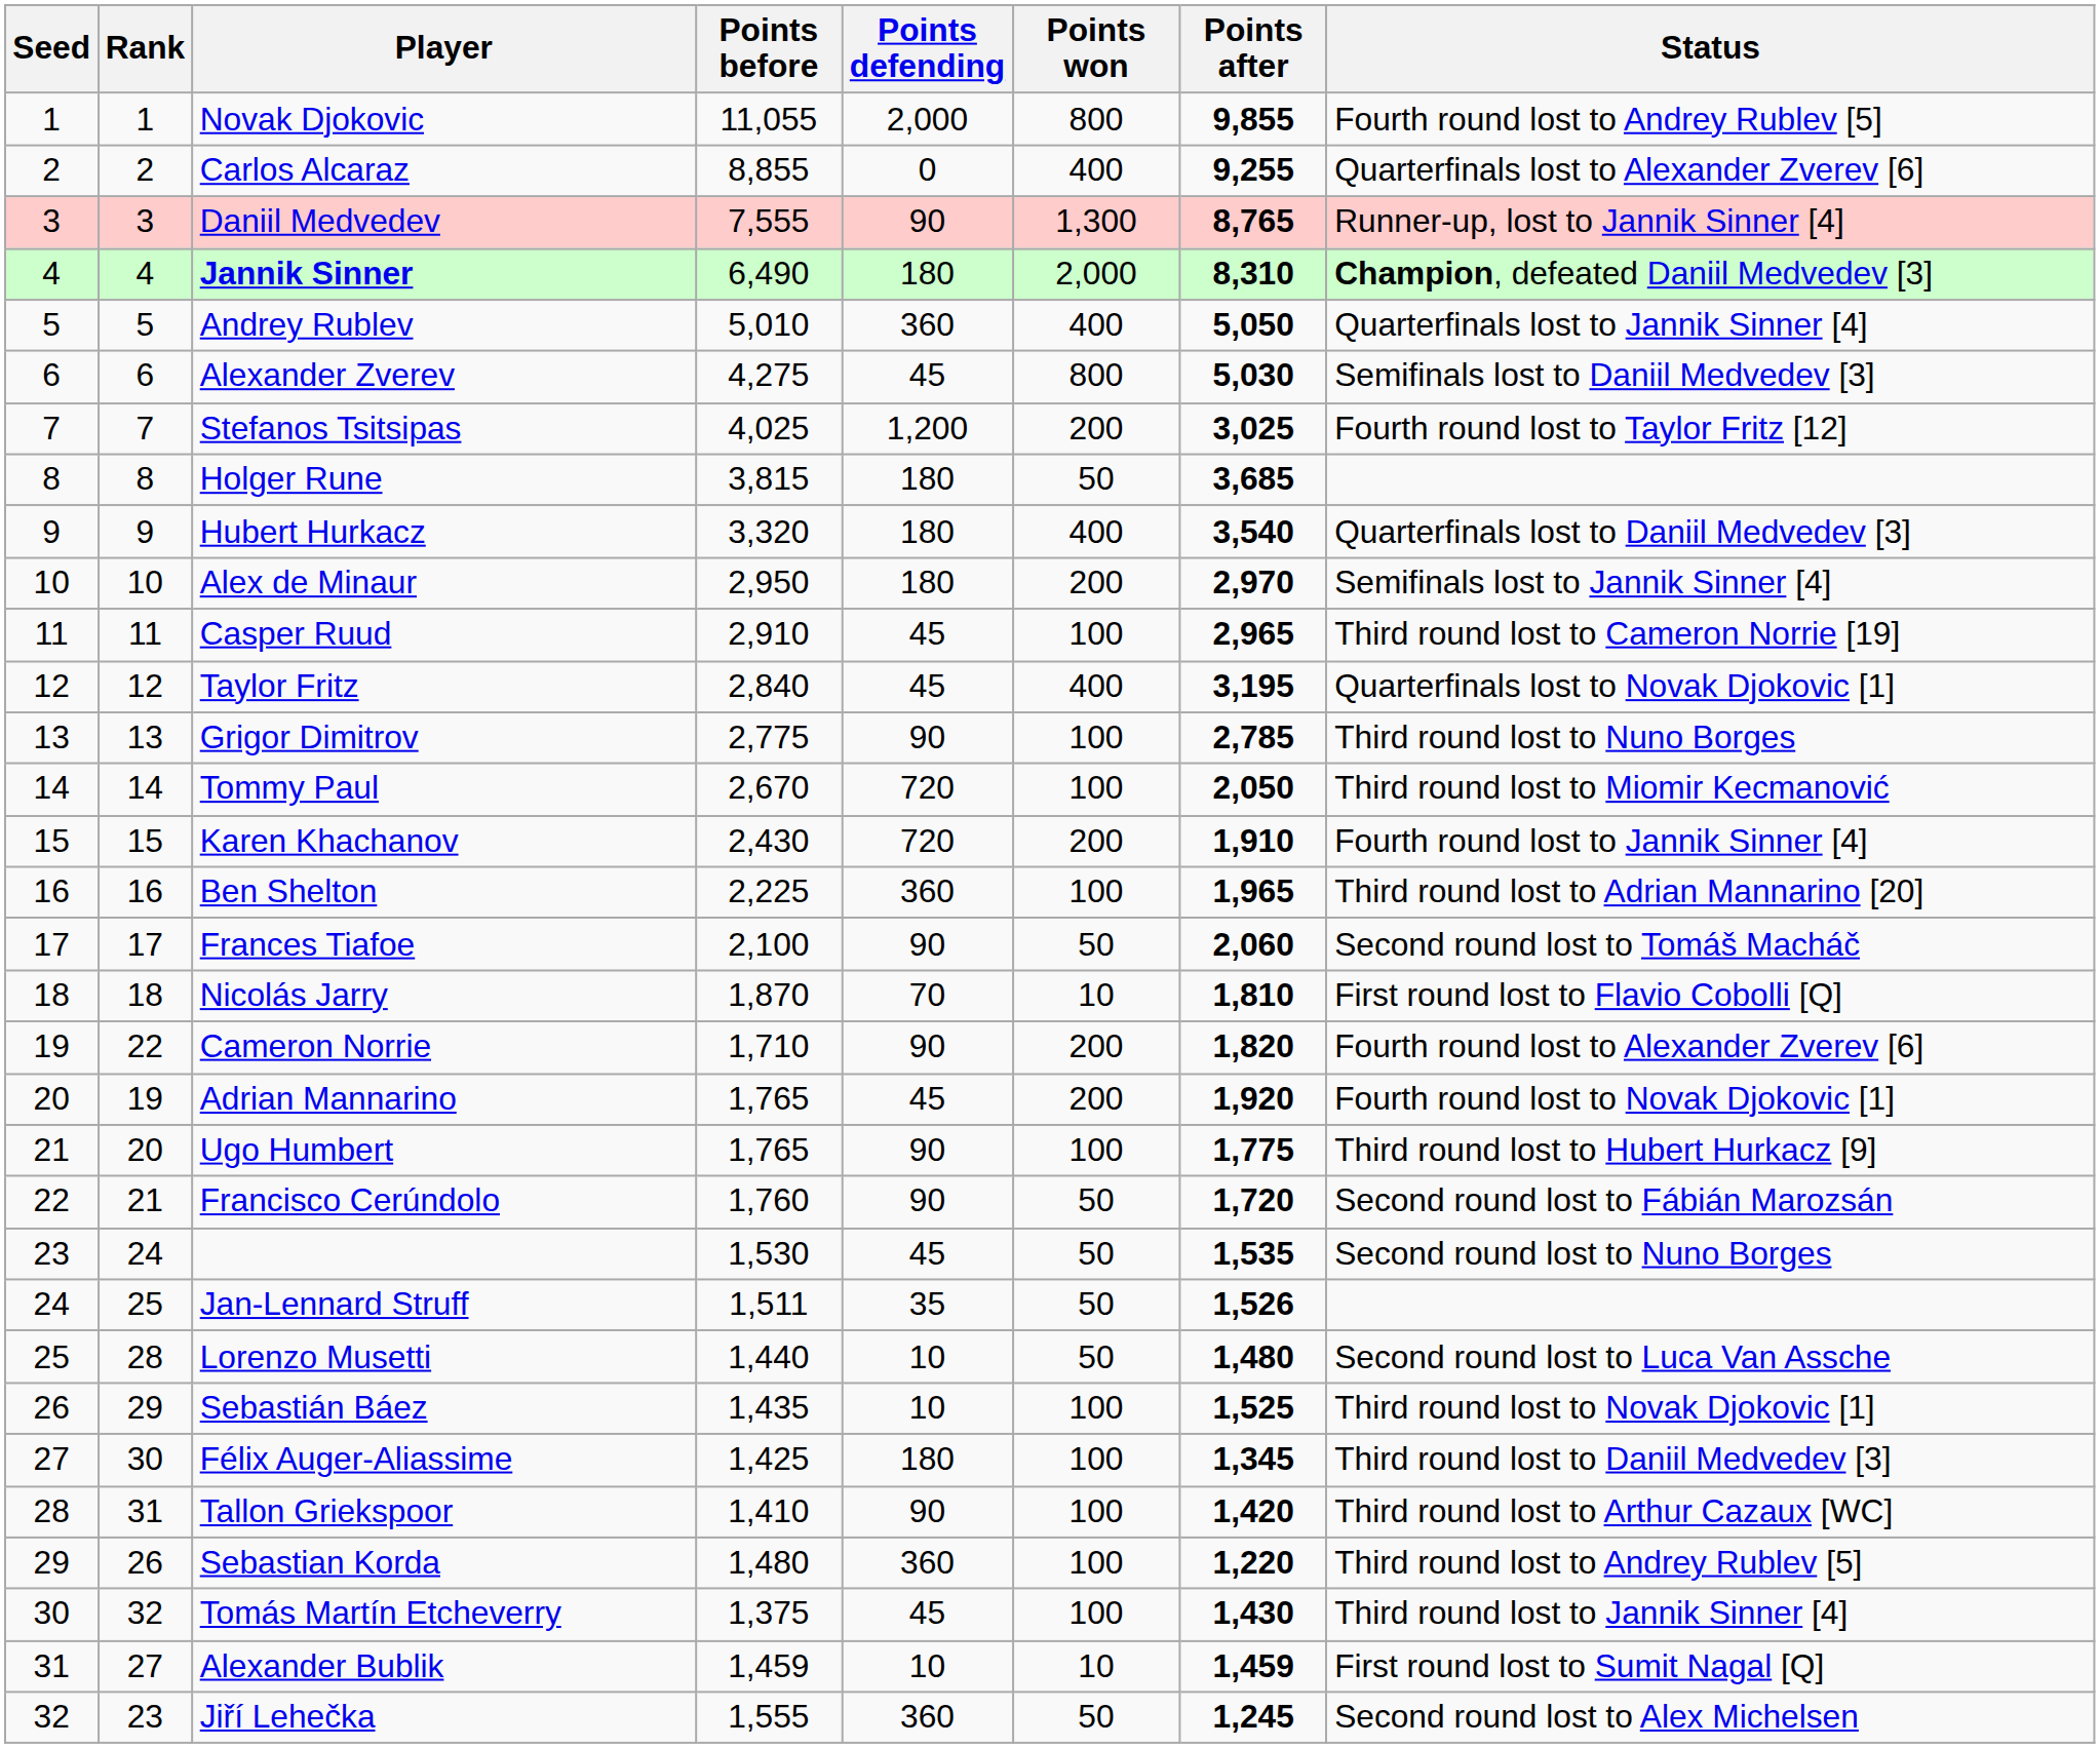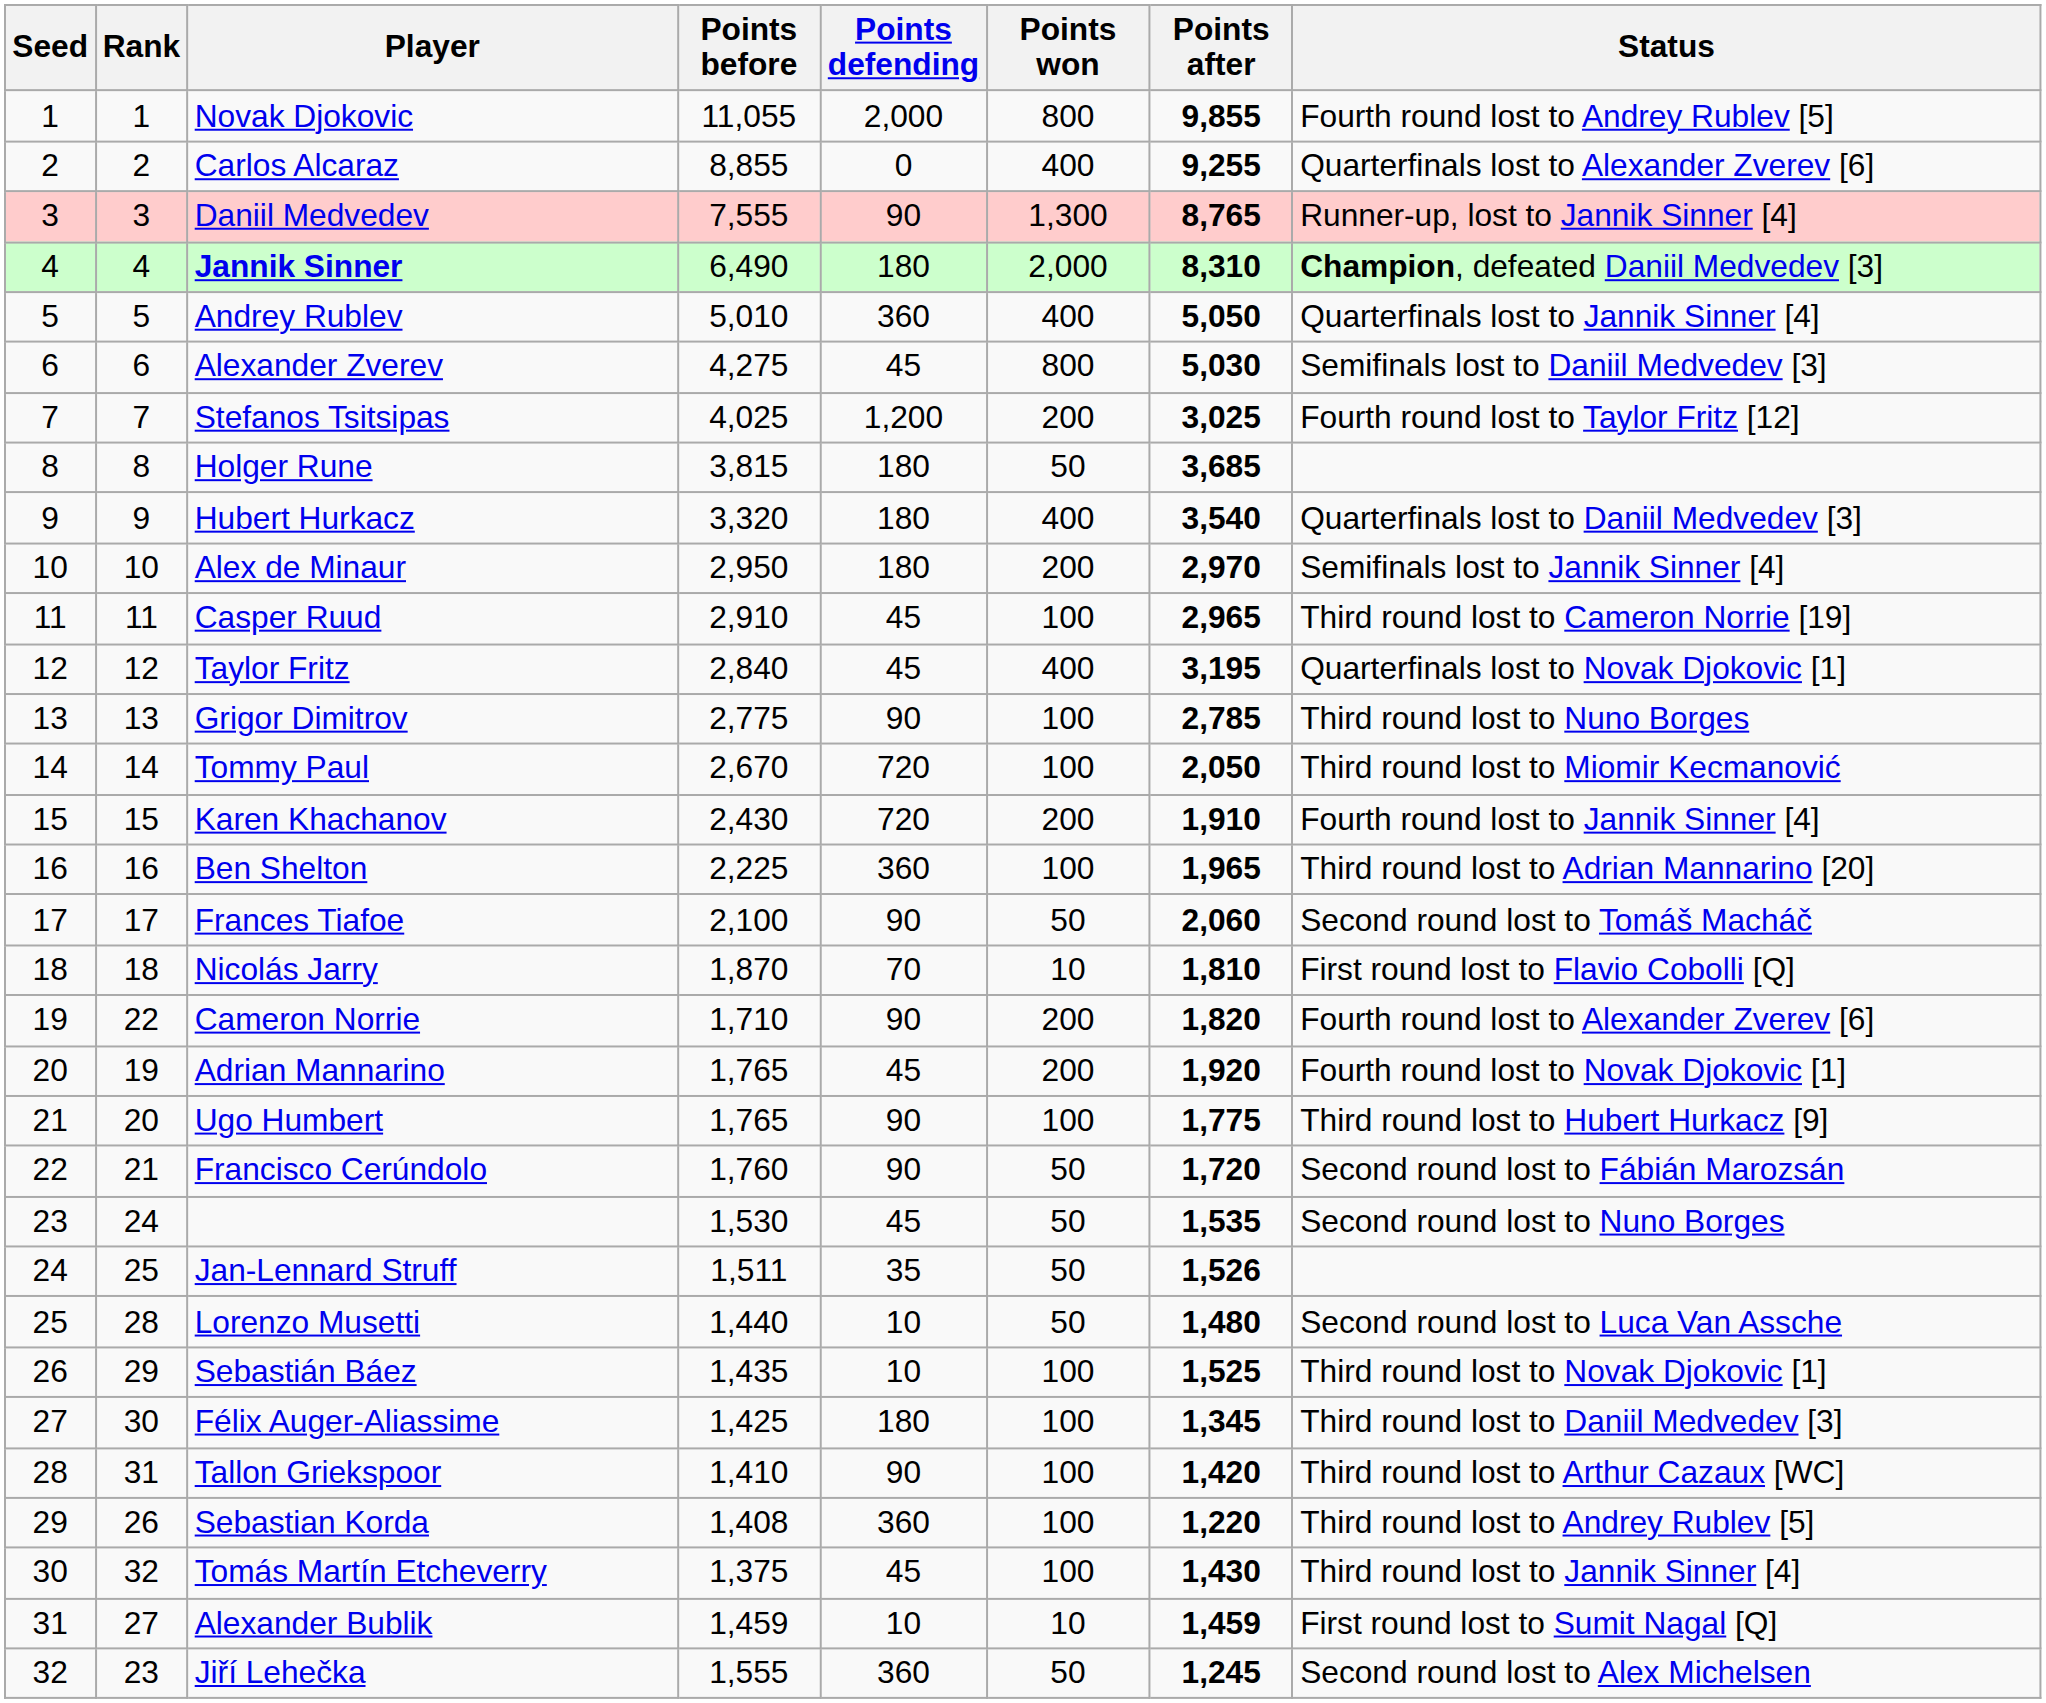 <table class="wikitable sortable">
 <tr>
 <th style="width:30px;">Seed</th>
 <th style="width:30px;">Rank</th>
 <th style="width:240px;">Player</th>
 <th style="width:65px;">Points before</th>
 <th style="width:75px;"><a href='#'>Points defending</a></th>
 <th style="width:75px;">Points won</th>
 <th style="width:65px;">Points after</th>
 <th style="width:370px;">Status</th>
 </tr>
 <tr>
 <td style="text-align:center;">1</td>
 <td style="text-align:center;">1</td>
 <td> <a href='#'>Novak Djokovic</a></td>
 <td style="text-align:center;">11,055</td>
 <td style="text-align:center;">2,000</td>
 <td style="text-align:center;">800</td>
 <td style="text-align:center;"><strong>9,855</strong></td>
 <td>Fourth round lost to  <a href='#'>Andrey Rublev</a> [5]</td>
 </tr>
 <tr>
 <td style="text-align:center;">2</td>
 <td style="text-align:center;">2</td>
 <td> <a href='#'>Carlos Alcaraz</a></td>
 <td style="text-align:center;">8,855</td>
 <td style="text-align:center;">0</td>
 <td style="text-align:center;">400</td>
 <td style="text-align:center;"><strong>9,255</strong></td>
 <td>Quarterfinals lost to  <a href='#'>Alexander Zverev</a> [6]</td>
 </tr>
 <tr style=background:#FCC>
 <td style="text-align:center;">3</td>
 <td style="text-align:center;">3</td>
 <td> <a href='#'>Daniil Medvedev</a></td>
 <td style="text-align:center;">7,555</td>
 <td style="text-align:center;">90</td>
 <td style="text-align:center;">1,300</td>
 <td style="text-align:center;"><strong>8,765</strong></td>
 <td>Runner-up, lost to  <a href='#'>Jannik Sinner</a> [4]</td>
 </tr>
 <tr style=background:#CFC>
 <td style="text-align:center;">4</td>
 <td style="text-align:center;">4</td>
 <td> <strong><a href='#'>Jannik Sinner</a></strong></td>
 <td style="text-align:center;">6,490</td>
 <td style="text-align:center;">180</td>
 <td style="text-align:center;">2,000</td>
 <td style="text-align:center;"><strong>8,310</strong></td>
 <td><strong>Champion</strong>, defeated  <a href='#'>Daniil Medvedev</a> [3]</td>
 </tr>
 <tr>
 <td style="text-align:center;">5</td>
 <td style="text-align:center;">5</td>
 <td> <a href='#'>Andrey Rublev</a></td>
 <td style="text-align:center;">5,010</td>
 <td style="text-align:center;">360</td>
 <td style="text-align:center;">400</td>
 <td style="text-align:center;"><strong>5,050</strong></td>
 <td>Quarterfinals lost to  <a href='#'>Jannik Sinner</a> [4]</td>
 </tr>
 <tr>
 <td style="text-align:center;">6</td>
 <td style="text-align:center;">6</td>
 <td> <a href='#'>Alexander Zverev</a></td>
 <td style="text-align:center;">4,275</td>
 <td style="text-align:center;">45</td>
 <td style="text-align:center;">800</td>
 <td style="text-align:center;"><strong>5,030</strong></td>
 <td>Semifinals lost to  <a href='#'>Daniil Medvedev</a> [3]</td>
 </tr>
 <tr>
 <td style="text-align:center;">7</td>
 <td style="text-align:center;">7</td>
 <td> <a href='#'>Stefanos Tsitsipas</a></td>
 <td style="text-align:center;">4,025</td>
 <td style="text-align:center;">1,200</td>
 <td style="text-align:center;">200</td>
 <td style="text-align:center;"><strong>3,025</strong></td>
 <td>Fourth round lost to  <a href='#'>Taylor Fritz</a> [12]</td>
 </tr>
 <tr>
 <td style="text-align:center;">8</td>
 <td style="text-align:center;">8</td>
 <td> <a href='#'>Holger Rune</a></td>
 <td style="text-align:center;">3,815</td>
 <td style="text-align:center;">180</td>
 <td style="text-align:center;">50</td>
 <td style="text-align:center;"><strong>3,685</strong></td>
 <td></td>
 </tr>
 <tr>
 <td style="text-align:center;">9</td>
 <td style="text-align:center;">9</td>
 <td> <a href='#'>Hubert Hurkacz</a></td>
 <td style="text-align:center;">3,320</td>
 <td style="text-align:center;">180</td>
 <td style="text-align:center;">400</td>
 <td style="text-align:center;"><strong>3,540</strong></td>
 <td>Quarterfinals lost to  <a href='#'>Daniil Medvedev</a> [3]</td>
 </tr>
 <tr>
 <td style="text-align:center;">10</td>
 <td style="text-align:center;">10</td>
 <td> <a href='#'>Alex de Minaur</a></td>
 <td style="text-align:center;">2,950</td>
 <td style="text-align:center;">180</td>
 <td style="text-align:center;">200</td>
 <td style="text-align:center;"><strong>2,970</strong></td>
 <td>Semifinals lost to  <a href='#'>Jannik Sinner</a> [4]</td>
 </tr>
 <tr>
 <td style="text-align:center;">11</td>
 <td style="text-align:center;">11</td>
 <td> <a href='#'>Casper Ruud</a></td>
 <td style="text-align:center;">2,910</td>
 <td style="text-align:center;">45</td>
 <td style="text-align:center;">100</td>
 <td style="text-align:center;"><strong>2,965</strong></td>
 <td>Third round lost to  <a href='#'>Cameron Norrie</a> [19]</td>
 </tr>
 <tr>
 <td style="text-align:center;">12</td>
 <td style="text-align:center;">12</td>
 <td> <a href='#'>Taylor Fritz</a></td>
 <td style="text-align:center;">2,840</td>
 <td style="text-align:center;">45</td>
 <td style="text-align:center;">400</td>
 <td style="text-align:center;"><strong>3,195</strong></td>
 <td>Quarterfinals lost to  <a href='#'>Novak Djokovic</a> [1]</td>
 </tr>
 <tr>
 <td style="text-align:center;">13</td>
 <td style="text-align:center;">13</td>
 <td> <a href='#'>Grigor Dimitrov</a></td>
 <td style="text-align:center;">2,775</td>
 <td style="text-align:center;">90</td>
 <td style="text-align:center;">100</td>
 <td style="text-align:center;"><strong>2,785</strong></td>
 <td>Third round lost to  <a href='#'>Nuno Borges</a></td>
 </tr>
 <tr>
 <td style="text-align:center;">14</td>
 <td style="text-align:center;">14</td>
 <td> <a href='#'>Tommy Paul</a></td>
 <td style="text-align:center;">2,670</td>
 <td style="text-align:center;">720</td>
 <td style="text-align:center;">100</td>
 <td style="text-align:center;"><strong>2,050</strong></td>
 <td>Third round lost to  <a href='#'>Miomir Kecmanović</a></td>
 </tr>
 <tr>
 <td style="text-align:center;">15</td>
 <td style="text-align:center;">15</td>
 <td> <a href='#'>Karen Khachanov</a></td>
 <td style="text-align:center;">2,430</td>
 <td style="text-align:center;">720</td>
 <td style="text-align:center;">200</td>
 <td style="text-align:center;"><strong>1,910</strong></td>
 <td>Fourth round lost to  <a href='#'>Jannik Sinner</a> [4]</td>
 </tr>
 <tr>
 <td style="text-align:center;">16</td>
 <td style="text-align:center;">16</td>
 <td> <a href='#'>Ben Shelton</a></td>
 <td style="text-align:center;">2,225</td>
 <td style="text-align:center;">360</td>
 <td style="text-align:center;">100</td>
 <td style="text-align:center;"><strong>1,965</strong></td>
 <td>Third round lost to  <a href='#'>Adrian Mannarino</a> [20]</td>
 </tr>
 <tr>
 <td style="text-align:center;">17</td>
 <td style="text-align:center;">17</td>
 <td> <a href='#'>Frances Tiafoe</a></td>
 <td style="text-align:center;">2,100</td>
 <td style="text-align:center;">90</td>
 <td style="text-align:center;">50</td>
 <td style="text-align:center;"><strong>2,060</strong></td>
 <td>Second round lost to  <a href='#'>Tomáš Macháč</a></td>
 </tr>
 <tr>
 <td style="text-align:center;">18</td>
 <td style="text-align:center;">18</td>
 <td> <a href='#'>Nicolás Jarry</a></td>
 <td style="text-align:center;">1,870</td>
 <td style="text-align:center;">70</td>
 <td style="text-align:center;">10</td>
 <td style="text-align:center;"><strong>1,810</strong></td>
 <td>First round lost to  <a href='#'>Flavio Cobolli</a> [Q]</td>
 </tr>
 <tr>
 <td style="text-align:center;">19</td>
 <td style="text-align:center;">22</td>
 <td> <a href='#'>Cameron Norrie</a></td>
 <td style="text-align:center;">1,710</td>
 <td style="text-align:center;">90</td>
 <td style="text-align:center;">200</td>
 <td style="text-align:center;"><strong>1,820</strong></td>
 <td>Fourth round lost to  <a href='#'>Alexander Zverev</a> [6]</td>
 </tr>
 <tr>
 <td style="text-align:center;">20</td>
 <td style="text-align:center;">19</td>
 <td> <a href='#'>Adrian Mannarino</a></td>
 <td style="text-align:center;">1,765</td>
 <td style="text-align:center;">45</td>
 <td style="text-align:center;">200</td>
 <td style="text-align:center;"><strong>1,920</strong></td>
 <td>Fourth round lost to  <a href='#'>Novak Djokovic</a> [1]</td>
 </tr>
 <tr>
 <td style="text-align:center;">21</td>
 <td style="text-align:center;">20</td>
 <td> <a href='#'>Ugo Humbert</a></td>
 <td style="text-align:center;">1,765</td>
 <td style="text-align:center;">90</td>
 <td style="text-align:center;">100</td>
 <td style="text-align:center;"><strong>1,775</strong></td>
 <td>Third round lost to  <a href='#'>Hubert Hurkacz</a> [9]</td>
 </tr>
 <tr>
 <td style="text-align:center;">22</td>
 <td style="text-align:center;">21</td>
 <td> <a href='#'>Francisco Cerúndolo</a></td>
 <td style="text-align:center;">1,760</td>
 <td style="text-align:center;">90</td>
 <td style="text-align:center;">50</td>
 <td style="text-align:center;"><strong>1,720</strong></td>
 <td>Second round lost to  <a href='#'>Fábián Marozsán</a></td>
 </tr>
 <tr>
 <td style="text-align:center;">23</td>
 <td style="text-align:center;">24</td>
 <td></td>
 <td style="text-align:center;">1,530</td>
 <td style="text-align:center;">45</td>
 <td style="text-align:center;">50</td>
 <td style="text-align:center;"><strong>1,535</strong></td>
 <td>Second round lost to  <a href='#'>Nuno Borges</a></td>
 </tr>
 <tr>
 <td style="text-align:center;">24</td>
 <td style="text-align:center;">25</td>
 <td> <a href='#'>Jan-Lennard Struff</a></td>
 <td style="text-align:center;">1,511</td>
 <td style="text-align:center;">35</td>
 <td style="text-align:center;">50</td>
 <td style="text-align:center;"><strong>1,526</strong></td>
 <td></td>
 </tr>
 <tr>
 <td style="text-align:center;">25</td>
 <td style="text-align:center;">28</td>
 <td> <a href='#'>Lorenzo Musetti</a></td>
 <td style="text-align:center;">1,440</td>
 <td style="text-align:center;">10</td>
 <td style="text-align:center;">50</td>
 <td style="text-align:center;"><strong>1,480</strong></td>
 <td>Second round lost to  <a href='#'>Luca Van Assche</a></td>
 </tr>
 <tr>
 <td style="text-align:center;">26</td>
 <td style="text-align:center;">29</td>
 <td> <a href='#'>Sebastián Báez</a></td>
 <td style="text-align:center;">1,435</td>
 <td style="text-align:center;">10</td>
 <td style="text-align:center;">100</td>
 <td style="text-align:center;"><strong>1,525</strong></td>
 <td>Third round lost to  <a href='#'>Novak Djokovic</a> [1]</td>
 </tr>
 <tr>
 <td style="text-align:center;">27</td>
 <td style="text-align:center;">30</td>
 <td> <a href='#'>Félix Auger-Aliassime</a></td>
 <td style="text-align:center;">1,425</td>
 <td style="text-align:center;">180</td>
 <td style="text-align:center;">100</td>
 <td style="text-align:center;"><strong>1,345</strong></td>
 <td>Third round lost to  <a href='#'>Daniil Medvedev</a> [3]</td>
 </tr>
 <tr>
 <td style="text-align:center;">28</td>
 <td style="text-align:center;">31</td>
 <td> <a href='#'>Tallon Griekspoor</a></td>
 <td style="text-align:center;">1,410</td>
 <td style="text-align:center;">90</td>
 <td style="text-align:center;">100</td>
 <td style="text-align:center;"><strong>1,420</strong></td>
 <td>Third round lost to  <a href='#'>Arthur Cazaux</a> [WC]</td>
 </tr>
 <tr>
 <td style="text-align:center;">29</td>
 <td style="text-align:center;">26</td>
 <td> <a href='#'>Sebastian Korda</a></td>
-<td style="text-align:center;">1,480</td>
+<td style="text-align:center;">1,408</td>
 <td style="text-align:center;">360</td>
 <td style="text-align:center;">100</td>
 <td style="text-align:center;"><strong>1,220</strong></td>
 <td>Third round lost to  <a href='#'>Andrey Rublev</a> [5]</td>
 </tr>
 <tr>
 <td style="text-align:center;">30</td>
 <td style="text-align:center;">32</td>
 <td> <a href='#'>Tomás Martín Etcheverry</a></td>
 <td style="text-align:center;">1,375</td>
 <td style="text-align:center;">45</td>
 <td style="text-align:center;">100</td>
 <td style="text-align:center;"><strong>1,430</strong></td>
 <td>Third round lost to  <a href='#'>Jannik Sinner</a> [4]</td>
 </tr>
 <tr>
 <td style="text-align:center;">31</td>
 <td style="text-align:center;">27</td>
 <td> <a href='#'>Alexander Bublik</a></td>
 <td style="text-align:center;">1,459</td>
 <td style="text-align:center;">10</td>
 <td style="text-align:center;">10</td>
 <td style="text-align:center;"><strong>1,459</strong></td>
 <td>First round lost to  <a href='#'>Sumit Nagal</a> [Q]</td>
 </tr>
 <tr>
 <td style="text-align:center;">32</td>
 <td style="text-align:center;">23</td>
 <td> <a href='#'>Jiří Lehečka</a></td>
 <td style="text-align:center;">1,555</td>
 <td style="text-align:center;">360</td>
 <td style="text-align:center;">50</td>
 <td style="text-align:center;"><strong>1,245</strong></td>
 <td>Second round lost to  <a href='#'>Alex Michelsen</a></td>
 </tr>
 </table>
